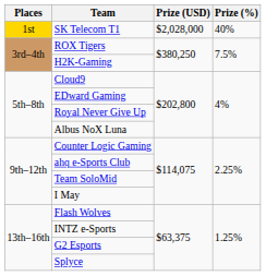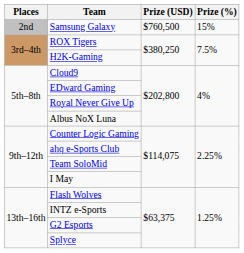 <table class="wikitable" style="text-align:left">
 <tr>
 <th>Places</th>
 <th>Team</th>
 <th>Prize (USD)</th>
 <th>Prize (%)</th>
 </tr>
 <tr>
-<td style="text-align:center; background:gold;">1st</td>
-<td> <a href='#'>SK Telecom T1</a></td>
-<td>$2,028,000</td>
-<td>40%</td>
+<td style="text-align:center; background:silver;">2nd</td>
+<td> <a href='#'>Samsung Galaxy</a></td>
+<td>$760,500</td>
+<td>15%</td>
 </tr>
 <tr>
 <td rowspan="2" style="text-align:center; background:#c96;">3rd–4th</td>
 <td> <a href='#'>ROX Tigers</a></td>
 <td rowspan="2">$380,250</td>
 <td rowspan="2">7.5%</td>
 </tr>
 <tr>
 <td> <a href='#'>H2K-Gaming</a></td>
 </tr>
 <tr>
 <td rowspan="4" style="text-align:center">5th–8th</td>
 <td> <a href='#'>Cloud9</a></td>
 <td rowspan="4">$202,800</td>
 <td rowspan="4">4%</td>
 </tr>
 <tr>
 <td> <a href='#'>EDward Gaming</a></td>
 </tr>
 <tr>
 <td> <a href='#'>Royal Never Give Up</a></td>
 </tr>
 <tr>
 <td> Albus NoX Luna</td>
 </tr>
 <tr>
 <td rowspan="4" style="text-align:center">9th–12th</td>
 <td> <a href='#'>Counter Logic Gaming</a></td>
 <td rowspan="4">$114,075</td>
 <td rowspan="4">2.25%</td>
 </tr>
 <tr>
 <td> <a href='#'>ahq e-Sports Club</a></td>
 </tr>
 <tr>
 <td> <a href='#'>Team SoloMid</a></td>
 </tr>
 <tr>
 <td> I May</td>
 </tr>
 <tr>
 <td rowspan="4">13th–16th</td>
 <td> <a href='#'>Flash Wolves</a></td>
 <td rowspan="4">$63,375</td>
 <td rowspan="4">1.25%</td>
 </tr>
 <tr>
 <td> INTZ e-Sports</td>
 </tr>
 <tr>
 <td> <a href='#'>G2 Esports</a></td>
 </tr>
 <tr>
 <td> <a href='#'>Splyce</a></td>
 </tr>
 </table>
